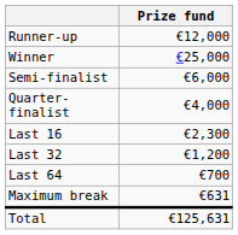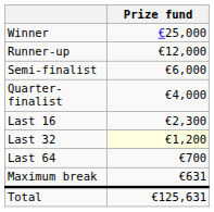 <table class="wikitable">
 <tr>
 <th width=110px></th>
 <th width=110px align="right">Prize fund</th>
 </tr>
 <tr>
+<td>Winner</td>
+<td align="right"><a href='#'>€</a>25,000</td>
+</tr>
+<tr>
 <td>Runner-up</td>
 <td align="right">€12,000</td>
-</tr>
-<tr>
-<td>Winner</td>
-<td align="right"><a href='#'>€</a>25,000</td>
 </tr>
 <tr>
 <td>Semi-finalist</td>
 <td align="right">€6,000</td>
 </tr>
 <tr>
 <td>Quarter-finalist</td>
 <td align="right">€4,000</td>
 </tr>
 <tr>
 <td>Last 16</td>
 <td align="right">€2,300</td>
 </tr>
 <tr>
 <td>Last 32</td>
-<td align="right">€1,200</td>
+<td align="right" style="background: lightyellow;">€1,200</td>
 </tr>
 <tr>
 <td>Last 64</td>
 <td align="right">€700</td>
 </tr>
 <tr>
 <td>Maximum break</td>
 <td align="right">€631</td>
 </tr>
 <tr style="border-top:medium solid">
 <td>Total</td>
 <td align="right">€125,631</td>
 </tr>
 </table>
